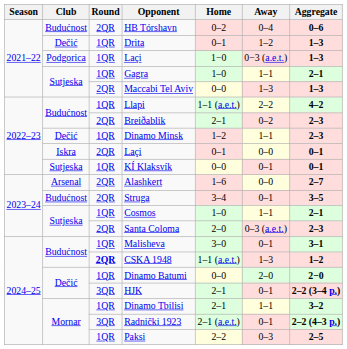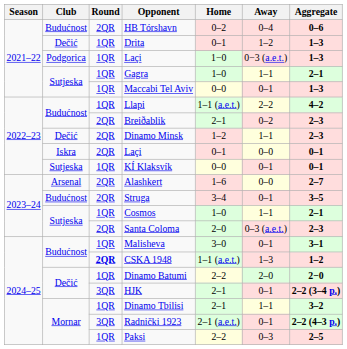 <table class="wikitable" style="text-align: center">
 <tr>
 <th>Season</th>
 <th>Club</th>
 <th>Round</th>
 <th>Opponent</th>
 <th>Home</th>
 <th>Away</th>
 <th>Aggregate</th>
 </tr>
 <tr>
 <td rowspan=5><a href='#'>2021–22</a></td>
 <td><a href='#'>Budućnost</a></td>
 <td><a href='#'>2QR</a></td>
 <td align="left"> <a href='#'>HB Tórshavn</a></td>
 <td bgcolor="#ffdddd">0–2</td>
 <td bgcolor="#ffdddd">0–4</td>
 <td bgcolor="#ffdddd"><strong>0–6</strong></td>
 </tr>
 <tr>
 <td><a href='#'>Dečić</a></td>
 <td><a href='#'>1QR</a></td>
 <td align="left"> <a href='#'>Drita</a></td>
 <td bgcolor="#ffdddd">0–1</td>
 <td bgcolor="#ffdddd">1–2</td>
 <td bgcolor="#ffdddd"><strong>1–3</strong></td>
 </tr>
 <tr>
 <td><a href='#'>Podgorica</a></td>
 <td><a href='#'>1QR</a></td>
 <td align="left"> <a href='#'>Laçi</a></td>
 <td bgcolor="#ddffdd">1−0</td>
 <td bgcolor="#ffdddd">0−3 (<a href='#'>a.e.t.</a>)</td>
 <td bgcolor="#ffdddd"><strong>1–3</strong></td>
 </tr>
 <tr>
 <td rowspan=2><a href='#'>Sutjeska</a></td>
 <td><a href='#'>1QR</a></td>
 <td align="left"> <a href='#'>Gagra</a></td>
 <td bgcolor="#ddffdd">1–0</td>
 <td bgcolor="#ffffdd">1–1</td>
 <td bgcolor="#ddffdd"><strong>2–1</strong></td>
 </tr>
 <tr>
-<td><a href='#'>2QR</a></td>
+<td><a href='#'>1QR</a></td>
 <td align="left"> <a href='#'>Maccabi Tel Aviv</a></td>
 <td bgcolor="#ffffdd">0–0</td>
-<td bgcolor="#ffdddd">1–3</td>
+<td bgcolor="#ffdddd">0–1</td>
 <td bgcolor="#ffdddd"><strong>1–3</strong></td>
 </tr>
 <tr>
 <td rowspan=5><a href='#'>2022–23</a></td>
 <td rowspan=2><a href='#'>Budućnost</a></td>
 <td><a href='#'>1QR</a></td>
 <td align="left"> <a href='#'>Llapi</a></td>
 <td bgcolor="#ddffdd">1–1 (<a href='#'>a.e.t.</a>)</td>
 <td bgcolor="#ffffdd">2–2</td>
 <td bgcolor="#ddffdd"><strong>4–2</strong></td>
 </tr>
 <tr>
 <td><a href='#'>2QR</a></td>
 <td align="left"> <a href='#'>Breiðablik</a></td>
 <td bgcolor="#ddffdd">2–1</td>
 <td bgcolor="#ffdddd">0–2</td>
 <td bgcolor="#ffdddd"><strong>2–3</strong></td>
 </tr>
 <tr>
 <td><a href='#'>Dečić</a></td>
-<td><a href='#'>1QR</a></td>
+<td><a href='#'>2QR</a></td>
 <td align="left"> <a href='#'>Dinamo Minsk</a></td>
 <td bgcolor="#ffdddd">1–2</td>
 <td bgcolor="#ffffdd">1–1</td>
 <td bgcolor="#ffdddd"><strong>2–3</strong></td>
 </tr>
 <tr>
 <td><a href='#'>Iskra</a></td>
 <td><a href='#'>2QR</a></td>
 <td align="left"> <a href='#'>Laçi</a></td>
 <td bgcolor="#ffdddd">0–1</td>
 <td bgcolor="#ffffdd">0–0</td>
 <td bgcolor="#ffdddd"><strong>0–1</strong></td>
 </tr>
 <tr>
 <td><a href='#'>Sutjeska</a></td>
 <td><a href='#'>1QR</a></td>
 <td align="left"> <a href='#'>KÍ Klaksvík</a></td>
 <td bgcolor="#ffffdd">0–0</td>
 <td bgcolor="#ffdddd">0–1</td>
 <td bgcolor="#ffdddd"><strong>0–1</strong></td>
 </tr>
 <tr>
 <td rowspan=4><a href='#'>2023–24</a></td>
 <td><a href='#'>Arsenal</a></td>
 <td><a href='#'>2QR</a></td>
 <td align="left"> <a href='#'>Alashkert</a></td>
 <td bgcolor="#ffdddd">1–6</td>
 <td bgcolor="#ffffdd">0–0</td>
 <td bgcolor="#ffdddd"><strong>2–7</strong></td>
 </tr>
 <tr>
 <td><a href='#'>Budućnost</a></td>
 <td><a href='#'>2QR</a></td>
 <td align="left"> <a href='#'>Struga</a></td>
 <td bgcolor="#ffdddd">3–4</td>
 <td bgcolor="#ffdddd">0–1</td>
 <td bgcolor="#ffdddd"><strong>3–5</strong></td>
 </tr>
 <tr>
 <td rowspan=2><a href='#'>Sutjeska</a></td>
 <td><a href='#'>1QR</a></td>
 <td align="left"> <a href='#'>Cosmos</a></td>
 <td bgcolor="#ddffdd">1–0</td>
 <td bgcolor="#ffffdd">1–1</td>
 <td bgcolor="#ddffdd"><strong>2–1</strong></td>
 </tr>
 <tr>
 <td><a href='#'>2QR</a></td>
 <td align="left"> <a href='#'>Santa Coloma</a></td>
 <td bgcolor="#ddffdd">2–0</td>
 <td bgcolor="#ffdddd">0–3 (<a href='#'>a.e.t.</a>)</td>
 <td bgcolor="#ffdddd"><strong>2–3</strong></td>
 </tr>
 <tr>
 <td rowspan=8><a href='#'>2024–25</a></td>
 <td rowspan=2><a href='#'>Budućnost</a></td>
 <td><a href='#'>1QR</a></td>
 <td align="left"> <a href='#'>Malisheva</a></td>
 <td bgcolor="#ddffdd">3–0</td>
 <td bgcolor="#ffdddd">0–1</td>
 <td bgcolor="#ddffdd"><strong>3–1</strong></td>
 </tr>
 <tr>
 <td><strong><a href='#'>2QR</a></strong></td>
 <td align="left"> <a href='#'>CSKA 1948</a></td>
 <td bgcolor="#ddffdd">1–1 (<a href='#'>a.e.t.</a>)</td>
 <td bgcolor="#ffdddd">1–3</td>
 <td bgcolor="#ffdddd"><strong>1–2</strong></td>
 </tr>
 <tr>
 <td rowspan=2><a href='#'>Dečić</a></td>
 <td><a href='#'>1QR</a></td>
 <td align="left"> <a href='#'>Dinamo Batumi</a></td>
-<td bgcolor="#ffffdd">0–0</td>
+<td bgcolor="#ffffdd">2–2</td>
 <td bgcolor="#ddffdd">2–0</td>
 <td bgcolor="#ddffdd"><strong>2−0</strong></td>
 </tr>
 <tr>
 <td><a href='#'>3QR</a></td>
 <td align="left"> <a href='#'>HJK</a></td>
 <td bgcolor="#ddffdd">2–1</td>
 <td bgcolor="#ffdddd">0–1</td>
 <td bgcolor="#ffdddd"><strong>2–2 (3–4 <a href='#'>p.</a>)</strong></td>
 </tr>
 <tr>
 <td rowspan=3><a href='#'>Mornar</a></td>
 <td><a href='#'>1QR</a></td>
 <td align="left"> <a href='#'>Dinamo Tbilisi</a></td>
 <td bgcolor="#ddffdd">2–1</td>
 <td bgcolor="#ffffdd">1–1</td>
 <td bgcolor="#ddffdd"><strong>3–2</strong></td>
 </tr>
 <tr>
 <td><a href='#'>3QR</a></td>
 <td align="left"> <a href='#'>Radnički 1923</a></td>
 <td bgcolor="#ddffdd">2–1 (<a href='#'>a.e.t.</a>)</td>
 <td bgcolor="#ffdddd">0–1</td>
 <td bgcolor="#ddffdd"><strong>2–2 (4–3 <a href='#'>p.</a>)</strong></td>
 </tr>
 <tr>
 <td><a href='#'>1QR</a></td>
 <td align="left"> <a href='#'>Paksi</a></td>
 <td bgcolor="#ffffdd">2–2</td>
 <td bgcolor="#ffdddd">0–3</td>
 <td bgcolor="#ffdddd"><strong>2–5</strong></td>
 </tr>
 </table>
